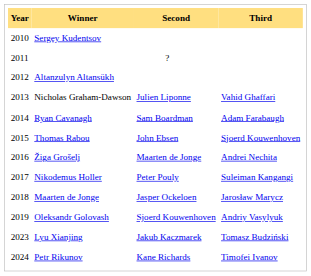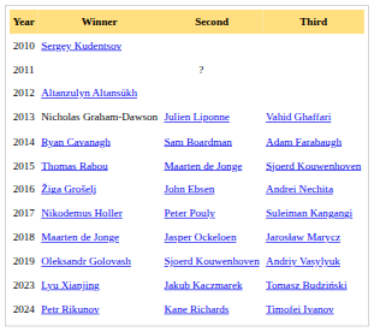 <table cellpadding="4" cellspacing="0"  style="border: 1px solid silver; color: black; margin: 0 0 0.5em 0; background-color: white; padding: 5px; text-align: left; font-size:85%; vertical-align: top; line-height:1.6em;">
 <tr>
 <th scope=col; align="center" bgcolor="FFDF80">Year</th>
 <th scope=col; align="center" bgcolor="FFDF80">Winner</th>
 <th scope=col; align="center" bgcolor="FFDF80">Second</th>
 <th scope=col; align="center" bgcolor="FFDF80">Third</th>
 </tr>
 <tr>
 <td>2010</td>
 <td> <a href='#'>Sergey Kudentsov</a></td>
 <td></td>
 <td></td>
 </tr>
 <tr>
 <td>2011</td>
 <td colspan=3 align=center>?</td>
 </tr>
 <tr>
 <td>2012</td>
 <td> <a href='#'>Altanzulyn Altansükh</a></td>
 <td></td>
 <td></td>
 </tr>
 <tr>
 <td>2013</td>
 <td> Nicholas Graham-Dawson</td>
 <td> <a href='#'>Julien Liponne</a></td>
 <td> <a href='#'>Vahid Ghaffari</a></td>
 </tr>
 <tr>
 <td>2014</td>
 <td> <a href='#'>Ryan Cavanagh</a></td>
 <td> <a href='#'>Sam Boardman</a></td>
 <td> <a href='#'>Adam Farabaugh</a></td>
 </tr>
 <tr>
 <td>2015</td>
 <td> <a href='#'>Thomas Rabou</a></td>
-<td> <a href='#'>John Ebsen</a></td>
+<td> <a href='#'>Maarten de Jonge</a></td>
 <td> <a href='#'>Sjoerd Kouwenhoven</a></td>
 </tr>
 <tr>
 <td>2016</td>
 <td> <a href='#'>Žiga Grošelj</a></td>
-<td> <a href='#'>Maarten de Jonge</a></td>
+<td> <a href='#'>John Ebsen</a></td>
 <td> <a href='#'>Andrei Nechita</a></td>
 </tr>
 <tr>
 <td>2017</td>
 <td> <a href='#'>Nikodemus Holler</a></td>
 <td> <a href='#'>Peter Pouly</a></td>
 <td> <a href='#'>Suleiman Kangangi</a></td>
 </tr>
 <tr>
 <td>2018</td>
 <td> <a href='#'>Maarten de Jonge</a></td>
 <td> <a href='#'>Jasper Ockeloen</a></td>
 <td> <a href='#'>Jarosław Marycz</a></td>
 </tr>
 <tr>
 <td>2019</td>
 <td> <a href='#'>Oleksandr Golovash</a></td>
 <td> <a href='#'>Sjoerd Kouwenhoven</a></td>
 <td> <a href='#'>Andriy Vasylyuk</a></td>
 </tr>
 <tr>
 <td>2023</td>
 <td> <a href='#'>Lyu Xianjing</a></td>
 <td> <a href='#'>Jakub Kaczmarek</a></td>
 <td> <a href='#'>Tomasz Budziński</a></td>
 </tr>
 <tr>
 <td>2024</td>
 <td> <a href='#'>Petr Rikunov</a></td>
 <td> <a href='#'>Kane Richards</a></td>
 <td> <a href='#'>Timofei Ivanov</a></td>
 </tr>
 </table>
